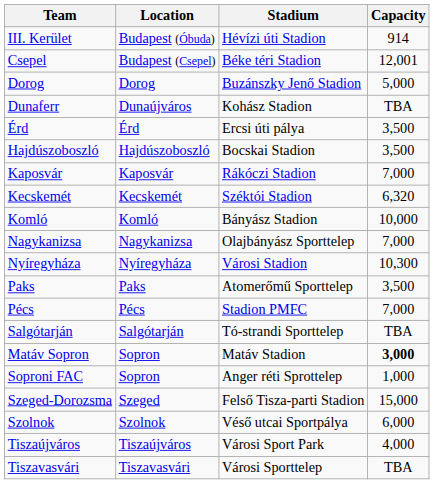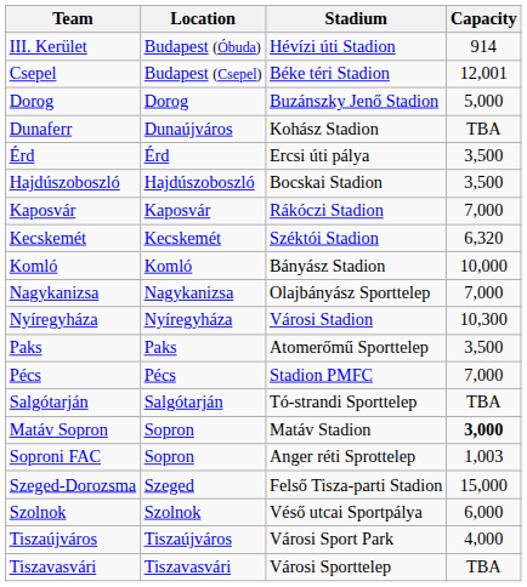 <table class="wikitable sortable">
 <tr>
 <th>Team</th>
 <th>Location</th>
 <th>Stadium</th>
 <th>Capacity</th>
 </tr>
 <tr>
 <td><a href='#'>III. Kerület</a></td>
 <td><a href='#'>Budapest</a> <small>(<a href='#'>Óbuda</a>)</small></td>
 <td><a href='#'>Hévízi úti Stadion</a></td>
 <td align="center">914</td>
 </tr>
 <tr>
 <td><a href='#'>Csepel</a></td>
 <td><a href='#'>Budapest</a> <small>(<a href='#'>Csepel</a>)</small></td>
 <td><a href='#'>Béke téri Stadion</a></td>
 <td align="center">12,001</td>
 </tr>
 <tr>
 <td><a href='#'>Dorog</a></td>
 <td><a href='#'>Dorog</a></td>
 <td><a href='#'>Buzánszky Jenő Stadion</a></td>
 <td align="center">5,000</td>
 </tr>
 <tr>
 <td><a href='#'>Dunaferr</a></td>
 <td><a href='#'>Dunaújváros</a></td>
 <td>Kohász Stadion</td>
 <td align="center">TBA</td>
 </tr>
 <tr>
 <td><a href='#'>Érd</a></td>
 <td><a href='#'>Érd</a></td>
 <td>Ercsi úti pálya</td>
 <td align="center">3,500</td>
 </tr>
 <tr>
 <td><a href='#'>Hajdúszoboszló</a></td>
 <td><a href='#'>Hajdúszoboszló</a></td>
 <td>Bocskai Stadion</td>
 <td align="center">3,500</td>
 </tr>
 <tr>
 <td><a href='#'>Kaposvár</a></td>
 <td><a href='#'>Kaposvár</a></td>
 <td><a href='#'>Rákóczi Stadion</a></td>
 <td align="center">7,000</td>
 </tr>
 <tr>
 <td><a href='#'>Kecskemét</a></td>
 <td><a href='#'>Kecskemét</a></td>
 <td><a href='#'>Széktói Stadion</a></td>
 <td align="center">6,320</td>
 </tr>
 <tr>
 <td><a href='#'>Komló</a></td>
 <td><a href='#'>Komló</a></td>
 <td>Bányász Stadion</td>
 <td align="center">10,000</td>
 </tr>
 <tr>
 <td><a href='#'>Nagykanizsa</a></td>
 <td><a href='#'>Nagykanizsa</a></td>
 <td>Olajbányász Sporttelep</td>
 <td align="center">7,000</td>
 </tr>
 <tr>
 <td><a href='#'>Nyíregyháza</a></td>
 <td><a href='#'>Nyíregyháza</a></td>
 <td><a href='#'>Városi Stadion</a></td>
 <td align="center">10,300</td>
 </tr>
 <tr>
 <td><a href='#'>Paks</a></td>
 <td><a href='#'>Paks</a></td>
 <td>Atomerőmű Sporttelep</td>
 <td align="center">3,500</td>
 </tr>
 <tr>
 <td><a href='#'>Pécs</a></td>
 <td><a href='#'>Pécs</a></td>
 <td><a href='#'>Stadion PMFC</a></td>
 <td align="center">7,000</td>
 </tr>
 <tr>
 <td><a href='#'>Salgótarján</a></td>
 <td><a href='#'>Salgótarján</a></td>
 <td>Tó-strandi Sporttelep</td>
 <td align="center">TBA</td>
 </tr>
 <tr>
 <td><a href='#'>Matáv Sopron</a></td>
 <td><a href='#'>Sopron</a></td>
 <td>Matáv Stadion</td>
 <td align="center"><strong>3,000</strong></td>
 </tr>
 <tr>
 <td><a href='#'>Soproni FAC</a></td>
 <td><a href='#'>Sopron</a></td>
 <td>Anger réti Sprottelep</td>
-<td align="center">1,000</td>
+<td align="center">1,003</td>
 </tr>
 <tr>
 <td><a href='#'>Szeged-Dorozsma</a></td>
 <td><a href='#'>Szeged</a></td>
 <td>Felső Tisza-parti Stadion</td>
 <td align="center">15,000</td>
 </tr>
 <tr>
 <td><a href='#'>Szolnok</a></td>
 <td><a href='#'>Szolnok</a></td>
 <td>Véső utcai Sportpálya</td>
 <td align="center">6,000</td>
 </tr>
 <tr>
 <td><a href='#'>Tiszaújváros</a></td>
 <td><a href='#'>Tiszaújváros</a></td>
 <td>Városi Sport Park</td>
 <td align="center">4,000</td>
 </tr>
 <tr>
 <td><a href='#'>Tiszavasvári</a></td>
 <td><a href='#'>Tiszavasvári</a></td>
 <td>Városi Sporttelep</td>
 <td align="center">TBA</td>
 </tr>
 </table>
